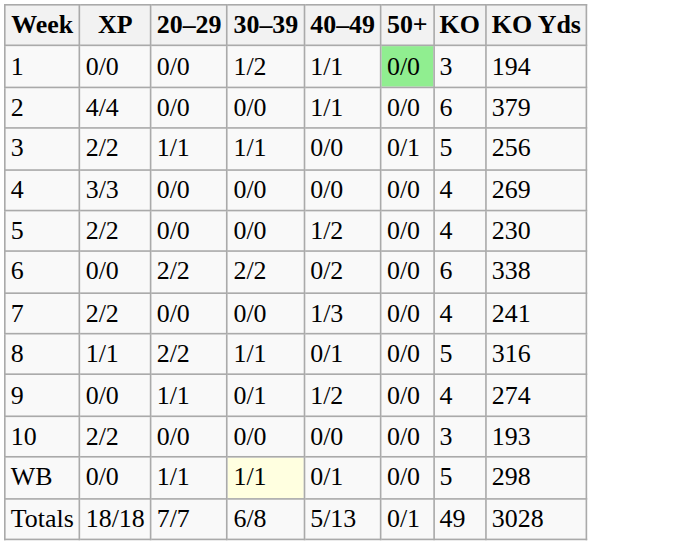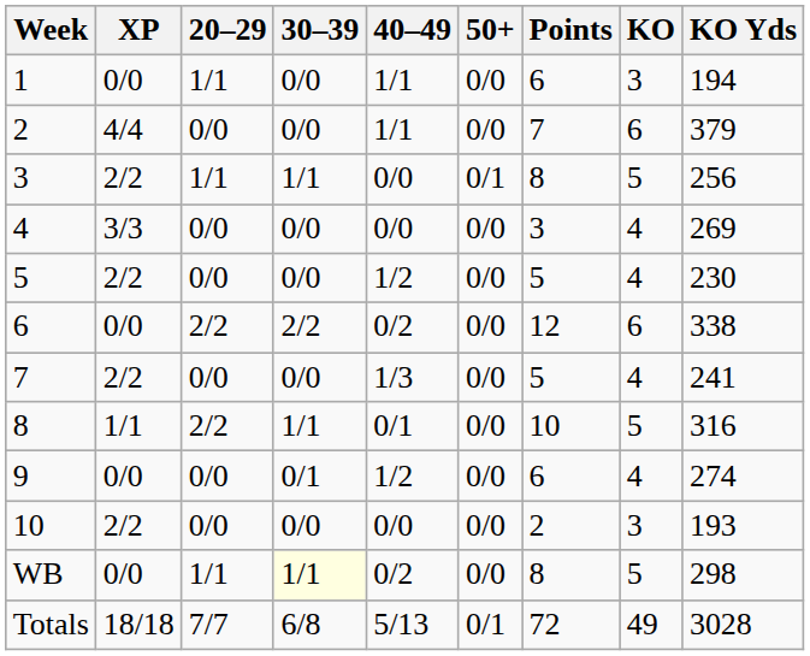 <table class="wikitable">
 <tr>
 <th>Week</th>
 <th>XP</th>
 <th>20–29</th>
 <th>30–39</th>
 <th>40–49</th>
 <th>50+</th>
+<th>Points</th>
 <th>KO</th>
 <th>KO Yds</th>
 </tr>
 <tr>
 <td>1</td>
 <td>0/0</td>
+<td>1/1</td>
 <td>0/0</td>
-<td>1/2</td>
 <td>1/1</td>
-<td style="background: lightgreen;">0/0</td>
+<td>0/0</td>
+<td>6</td>
 <td>3</td>
 <td>194</td>
 </tr>
 <tr>
 <td>2</td>
 <td>4/4</td>
 <td>0/0</td>
 <td>0/0</td>
 <td>1/1</td>
 <td>0/0</td>
+<td>7</td>
 <td>6</td>
 <td>379</td>
 </tr>
 <tr>
 <td>3</td>
 <td>2/2</td>
 <td>1/1</td>
 <td>1/1</td>
 <td>0/0</td>
 <td>0/1</td>
+<td>8</td>
 <td>5</td>
 <td>256</td>
 </tr>
 <tr>
 <td>4</td>
 <td>3/3</td>
 <td>0/0</td>
 <td>0/0</td>
 <td>0/0</td>
 <td>0/0</td>
+<td>3</td>
 <td>4</td>
 <td>269</td>
 </tr>
 <tr>
 <td>5</td>
 <td>2/2</td>
 <td>0/0</td>
 <td>0/0</td>
 <td>1/2</td>
 <td>0/0</td>
+<td>5</td>
 <td>4</td>
 <td>230</td>
 </tr>
 <tr>
 <td>6</td>
 <td>0/0</td>
 <td>2/2</td>
 <td>2/2</td>
 <td>0/2</td>
 <td>0/0</td>
+<td>12</td>
 <td>6</td>
 <td>338</td>
 </tr>
 <tr>
 <td>7</td>
 <td>2/2</td>
 <td>0/0</td>
 <td>0/0</td>
 <td>1/3</td>
 <td>0/0</td>
+<td>5</td>
 <td>4</td>
 <td>241</td>
 </tr>
 <tr>
 <td>8</td>
 <td>1/1</td>
 <td>2/2</td>
 <td>1/1</td>
 <td>0/1</td>
 <td>0/0</td>
+<td>10</td>
 <td>5</td>
 <td>316</td>
 </tr>
 <tr>
 <td>9</td>
 <td>0/0</td>
-<td>1/1</td>
+<td>0/0</td>
 <td>0/1</td>
 <td>1/2</td>
 <td>0/0</td>
+<td>6</td>
 <td>4</td>
 <td>274</td>
 </tr>
 <tr>
 <td>10</td>
 <td>2/2</td>
 <td>0/0</td>
 <td>0/0</td>
 <td>0/0</td>
 <td>0/0</td>
+<td>2</td>
 <td>3</td>
 <td>193</td>
 </tr>
 <tr>
 <td>WB</td>
 <td>0/0</td>
 <td>1/1</td>
 <td style="background: lightyellow;">1/1</td>
-<td>0/1</td>
+<td>0/2</td>
 <td>0/0</td>
+<td>8</td>
 <td>5</td>
 <td>298</td>
 </tr>
 <tr>
 <td>Totals</td>
 <td>18/18</td>
 <td>7/7</td>
 <td>6/8</td>
 <td>5/13</td>
 <td>0/1</td>
+<td>72</td>
 <td>49</td>
 <td>3028</td>
 </tr>
 </table>
